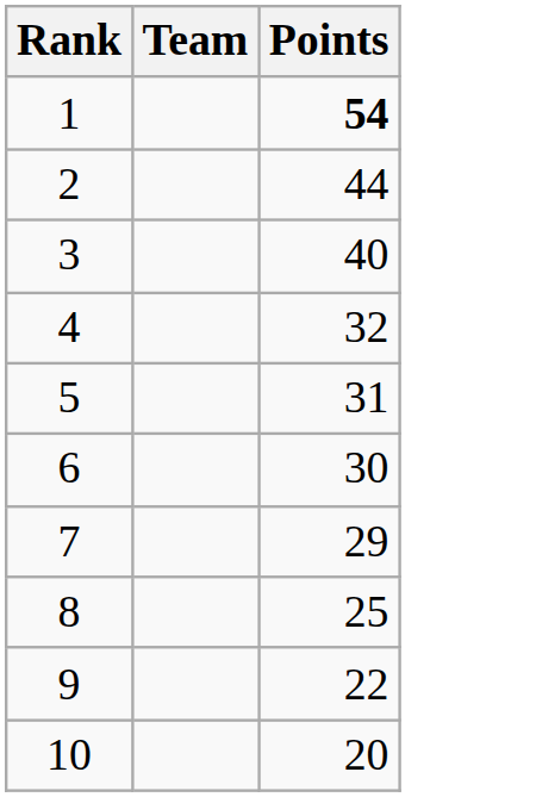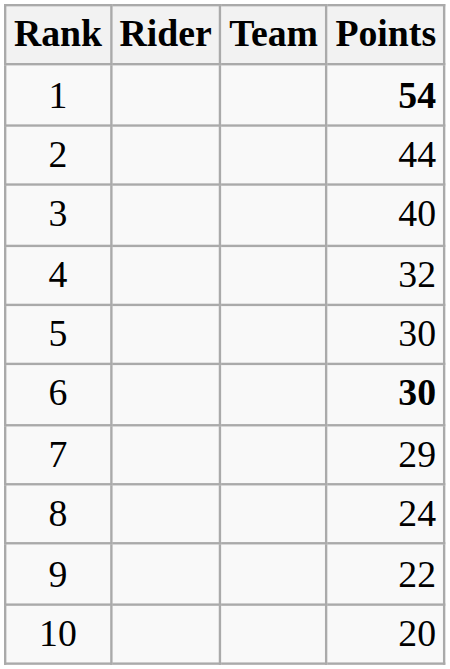 <table class="wikitable">
 <tr>
 <th scope="col">Rank</th>
+<th scope="col">Rider</th>
 <th scope="col">Team</th>
 <th scope="col">Points</th>
 </tr>
 <tr>
 <td style="text-align:center;">1</td>
+<td> </td>
 <td></td>
 <td style="text-align:right;"><strong>54</strong></td>
 </tr>
 <tr>
 <td style="text-align:center;">2</td>
 <td></td>
+<td></td>
 <td style="text-align:right;">44</td>
 </tr>
 <tr>
 <td style="text-align:center;">3</td>
 <td></td>
+<td></td>
 <td style="text-align:right;">40</td>
 </tr>
 <tr>
 <td style="text-align:center;">4</td>
+<td> </td>
 <td></td>
 <td style="text-align:right;">32</td>
 </tr>
 <tr>
 <td style="text-align:center;">5</td>
 <td></td>
-<td style="text-align:right;">31</td>
+<td></td>
+<td style="text-align:right;">30</td>
 </tr>
 <tr>
 <td style="text-align:center;">6</td>
 <td></td>
-<td style="text-align:right;">30</td>
+<td></td>
+<td style="text-align:right;"><strong>30</strong></td>
 </tr>
 <tr>
 <td style="text-align:center;">7</td>
+<td></td>
 <td></td>
 <td style="text-align:right;">29</td>
 </tr>
 <tr>
 <td style="text-align:center;">8</td>
+<td>  </td>
 <td></td>
-<td style="text-align:right;">25</td>
+<td style="text-align:right;">24</td>
 </tr>
 <tr>
 <td style="text-align:center;">9</td>
+<td></td>
 <td></td>
 <td style="text-align:right;">22</td>
 </tr>
 <tr>
 <td style="text-align:center;">10</td>
 <td></td>
+<td></td>
 <td style="text-align:right;">20</td>
 </tr>
 </table>
